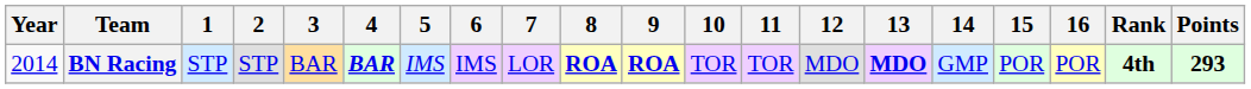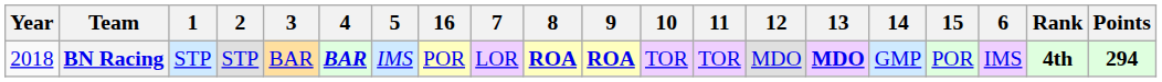 <table class="wikitable" style="text-align:center; font-size:90%;">
 <tr>
 <th>Year</th>
 <th>Team</th>
 <th>1</th>
 <th>2</th>
 <th>3</th>
 <th>4</th>
 <th>5</th>
-<th>6</th>
+<th>16</th>
 <th>7</th>
 <th>8</th>
 <th>9</th>
 <th>10</th>
 <th>11</th>
 <th>12</th>
 <th>13</th>
 <th>14</th>
 <th>15</th>
-<th>16</th>
+<th>6</th>
 <th>Rank</th>
 <th>Points</th>
 </tr>
 <tr>
-<td><a href='#'>2014</a></td>
+<td><a href='#'>2018</a></td>
 <th nowrap><a href='#'>BN Racing</a></th>
 <td style="background:#CFEAFF;"><a href='#'>STP</a><br></td>
 <td style="background:#DFDFDF;"><a href='#'>STP</a><br></td>
 <td style="background:#FFDF9F;"><a href='#'>BAR</a><br></td>
 <td style="background:#DFFFDF;"><strong><em><a href='#'>BAR</a></em><br></strong></td>
 <td style="background:#CFEAFF;"><em><a href='#'>IMS</a></em><br></td>
-<td style="background:#EFCFFF;"><a href='#'>IMS</a><br></td>
+<td style="background:#FFFFBF;"><a href='#'>POR</a><br></td>
 <td style="background:#EFCFFF;"><a href='#'>LOR</a><br></td>
 <td style="background:#FFFFBF;"><strong><a href='#'>ROA</a></strong><br></td>
 <td style="background:#FFFFBF;"><strong><a href='#'>ROA</a></strong><br></td>
 <td style="background:#EFCFFF;"><a href='#'>TOR</a><br></td>
 <td style="background:#EFCFFF;"><a href='#'>TOR</a><br></td>
 <td style="background:#DFDFDF;"><a href='#'>MDO</a><br></td>
 <td style="background:#EFCFFF;"><strong><a href='#'>MDO</a></strong><br></td>
 <td style="background:#CFEAFF;"><a href='#'>GMP</a><br></td>
 <td style="background:#DFFFDF;"><a href='#'>POR</a><br></td>
-<td style="background:#FFFFBF;"><a href='#'>POR</a><br></td>
+<td style="background:#EFCFFF;"><a href='#'>IMS</a><br></td>
 <th style="background:#DFFFDF;">4th</th>
-<th style="background:#DFFFDF;">293</th>
+<th style="background:#DFFFDF;">294</th>
 </tr>
 </table>
